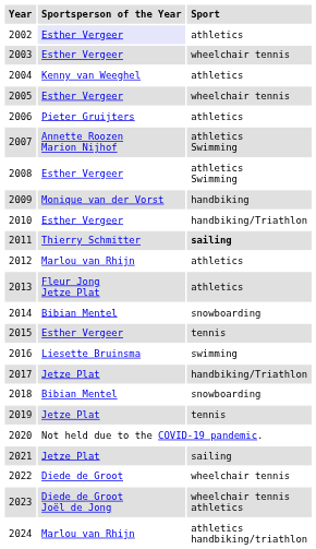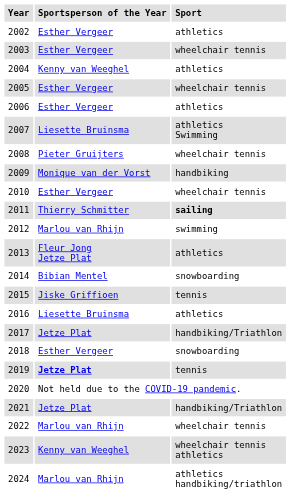 <table Cellpadding="5" style="font-size:95%;">
 <tr bgcolor="#e0e0e0">
 <td><strong>Year</strong></td>
 <td><strong>Sportsperson of the Year</strong></td>
 <td><strong>Sport</strong></td>
 </tr>
 <tr>
 <td>2002</td>
-<td style="background: lavender;"><a href='#'>Esther Vergeer</a></td>
+<td><a href='#'>Esther Vergeer</a></td>
 <td>athletics</td>
 </tr>
 <tr bgcolor="#e0e0e0">
 <td>2003</td>
 <td><a href='#'>Esther Vergeer</a></td>
 <td>wheelchair tennis</td>
 </tr>
 <tr>
 <td>2004</td>
 <td><a href='#'>Kenny van Weeghel</a></td>
 <td>athletics</td>
 </tr>
 <tr bgcolor="#e0e0e0">
 <td>2005</td>
 <td><a href='#'>Esther Vergeer</a></td>
 <td>wheelchair tennis</td>
 </tr>
 <tr>
 <td>2006</td>
-<td><a href='#'>Pieter Gruijters</a></td>
+<td><a href='#'>Esther Vergeer</a></td>
 <td>athletics</td>
 </tr>
 <tr bgcolor="#e0e0e0">
 <td>2007</td>
-<td><a href='#'>Annette Roozen</a><br><a href='#'>Marion Nijhof</a></td>
+<td><a href='#'>Liesette Bruinsma</a></td>
 <td>athletics<br>Swimming</td>
 </tr>
 <tr>
 <td>2008</td>
-<td><a href='#'>Esther Vergeer</a></td>
-<td>athletics<br>Swimming</td>
+<td><a href='#'>Pieter Gruijters</a></td>
+<td>wheelchair tennis</td>
 </tr>
 <tr bgcolor="#e0e0e0">
 <td>2009</td>
 <td><a href='#'>Monique van der Vorst</a></td>
 <td>handbiking</td>
 </tr>
 <tr>
 <td>2010</td>
 <td><a href='#'>Esther Vergeer</a></td>
-<td>handbiking/Triathlon</td>
+<td>wheelchair tennis</td>
 </tr>
 <tr bgcolor="#e0e0e0">
 <td>2011</td>
 <td><a href='#'>Thierry Schmitter</a></td>
 <td><strong>sailing</strong></td>
 </tr>
 <tr>
 <td>2012</td>
 <td><a href='#'>Marlou van Rhijn</a></td>
-<td>athletics</td>
+<td>swimming</td>
 </tr>
 <tr bgcolor="#e0e0e0">
 <td>2013</td>
 <td><a href='#'>Fleur Jong</a><br><a href='#'>Jetze Plat</a></td>
 <td>athletics</td>
 </tr>
 <tr>
 <td>2014</td>
 <td><a href='#'>Bibian Mentel</a></td>
 <td>snowboarding</td>
 </tr>
 <tr bgcolor="#e0e0e0">
 <td>2015</td>
-<td><a href='#'>Esther Vergeer</a></td>
+<td><a href='#'>Jiske Griffioen</a></td>
 <td>tennis</td>
 </tr>
 <tr>
 <td>2016</td>
 <td><a href='#'>Liesette Bruinsma</a></td>
-<td>swimming</td>
+<td>athletics</td>
 </tr>
 <tr bgcolor="#e0e0e0">
 <td>2017</td>
 <td><a href='#'>Jetze Plat</a></td>
 <td>handbiking/Triathlon</td>
 </tr>
 <tr>
 <td>2018</td>
-<td><a href='#'>Bibian Mentel</a></td>
+<td><a href='#'>Esther Vergeer</a></td>
 <td>snowboarding</td>
 </tr>
 <tr bgcolor="#e0e0e0">
 <td>2019</td>
-<td><a href='#'>Jetze Plat</a></td>
+<td><strong><a href='#'>Jetze Plat</a></strong></td>
 <td>tennis</td>
 </tr>
 <tr>
 <td>2020</td>
 <td colspan=2>Not held due to the <a href='#'>COVID-19 pandemic</a>.</td>
 </tr>
 <tr bgcolor="#e0e0e0">
 <td>2021</td>
 <td><a href='#'>Jetze Plat</a></td>
-<td>sailing</td>
+<td>handbiking/Triathlon</td>
 </tr>
 <tr>
 <td>2022</td>
-<td><a href='#'>Diede de Groot</a></td>
+<td><a href='#'>Marlou van Rhijn</a></td>
 <td>wheelchair tennis</td>
 </tr>
 <tr bgcolor="#e0e0e0">
 <td>2023</td>
-<td><a href='#'>Diede de Groot</a><br><a href='#'>Joël de Jong</a></td>
+<td><a href='#'>Kenny van Weeghel</a></td>
 <td>wheelchair tennis<br>athletics</td>
 </tr>
 <tr>
 <td>2024</td>
 <td><a href='#'>Marlou van Rhijn</a></td>
 <td>athletics<br>handbiking/triathlon</td>
 </tr>
 </table>
